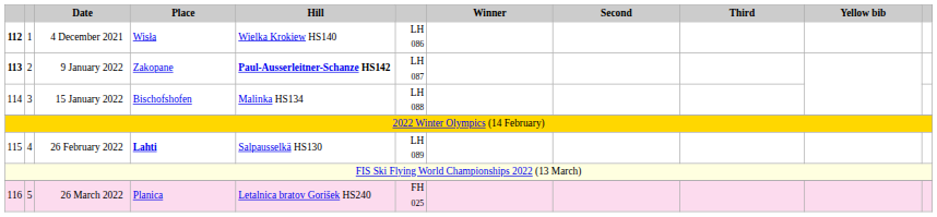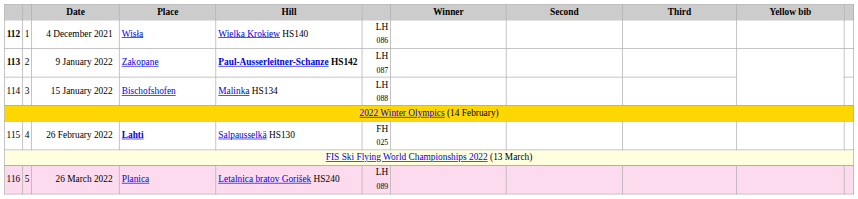 <table class="wikitable plainrowheaders" style="background:#fff; font-size:86%; line-height:16px; border:grey solid 1px; border-collapse:collapse;">
 <tr>
 <th scope="col" style="background:#ccc; width=30 px;"></th>
 <th scope="col" style="background:#ccc; width=10 px;"></th>
 <th scope="col" style="background:#ccc; width:140px;">Date</th>
 <th scope="col" style="background:#ccc; width:150px;">Place</th>
 <th scope="col" style="background:#ccc; width:240px;">Hill</th>
 <th scope="col" style="background:#ccc; width:40px;"></th>
 <th scope="col" style="background:#ccc; width:195px;">Winner</th>
 <th scope="col" style="background:#ccc; width:195px;">Second</th>
 <th scope="col" style="background:#ccc; width:195px;">Third</th>
 <th scope="col" style="background:#ccc; width:180px;">Yellow bib</th>
 <th scope="col" style="background:#ccc; width:10px;"></th>
 </tr>
 <tr>
 <td align="center"><strong>112</strong></td>
 <td align="center">1</td>
 <td align="right">4 December 2021  </td>
 <td> <a href='#'>Wisła</a></td>
 <td><a href='#'>Wielka Krokiew</a> HS140</td>
 <td align="right">LH <sub>086</sub></td>
 <td></td>
 <td></td>
 <td></td>
 <td></td>
 <td></td>
 </tr>
 <tr>
 <td align="center"><strong>113</strong></td>
 <td align="center">2</td>
 <td align="right">9 January 2022  </td>
 <td> <a href='#'>Zakopane</a></td>
 <td><strong><a href='#'>Paul-Ausserleitner-Schanze</a> HS142</strong></td>
 <td align="right">LH <sub>087</sub></td>
 <td></td>
 <td></td>
 <td></td>
 <td rowspan=2></td>
 <td></td>
 </tr>
 <tr>
 <td align="center">114</td>
 <td align="center">3</td>
 <td align="right">15 January 2022  </td>
 <td> <a href='#'>Bischofshofen</a></td>
 <td><a href='#'>Malinka</a> HS134</td>
 <td align="right">LH <sub>088</sub></td>
 <td></td>
 <td></td>
 <td></td>
 <td></td>
 </tr>
 <tr>
 </tr>
 <tr style="background:gold">
 <td colspan=11 align=center><a href='#'>2022 Winter Olympics</a> (14 February)</td>
 </tr>
 <tr>
 <td align="center">115</td>
 <td align="center">4</td>
 <td align="right">26 February 2022  </td>
 <td><strong> <a href='#'>Lahti</a></strong></td>
 <td><a href='#'>Salpausselkä</a> HS130</td>
-<td align="right">LH <sub>089</sub></td>
+<td align="right">FH <sub>025</sub></td>
 <td></td>
 <td></td>
 <td></td>
 <td></td>
 <td></td>
 </tr>
 <tr style="background:#FFFFE0">
 <td colspan="11" align="center"><a href='#'>FIS Ski Flying World Championships 2022</a> (13 March)</td>
 </tr>
 <tr>
 </tr>
 <tr bgcolor="#fcdbee">
 <td align="center">116</td>
 <td align="center">5</td>
 <td align="right">26 March 2022  </td>
 <td> <a href='#'>Planica</a></td>
 <td><a href='#'>Letalnica bratov Gorišek</a> HS240</td>
-<td align="right">FH <sub>025</sub></td>
+<td align="right">LH <sub>089</sub></td>
 <td></td>
 <td></td>
 <td></td>
 <td></td>
 <td></td>
 </tr>
 </table>
